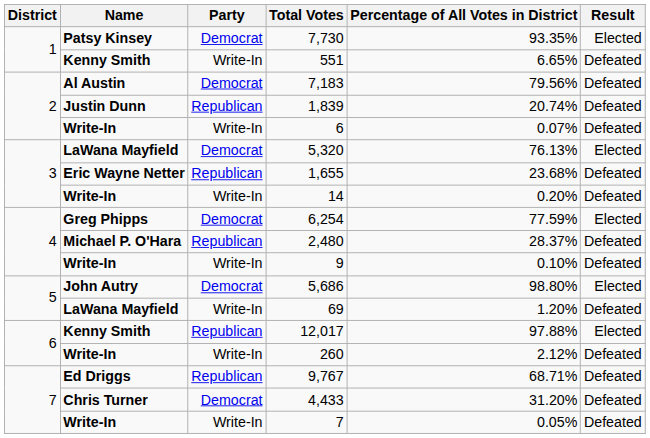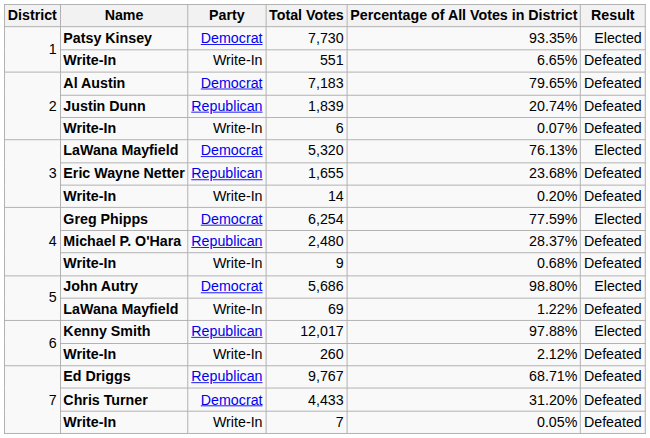 <table class="wikitable sortable" style="text-align:right;" border="1">
 <tr>
 <th scope="col">District</th>
 <th scope="col">Name</th>
 <th scope="col">Party</th>
 <th scope="col">Total Votes</th>
 <th scope="col">Percentage of All Votes in District</th>
 <th scope="col">Result</th>
 </tr>
 <tr>
 <td rowspan="2">1</td>
 <td align="left" data-sort-value="Kinsey, Patsy"><strong>Patsy Kinsey</strong></td>
 <td><a href='#'>Democrat</a></td>
 <td>7,730</td>
 <td>93.35%</td>
 <td>Elected</td>
 </tr>
 <tr>
-<td align="left" data-sort-value="Smith, Kenny"><strong>Kenny Smith</strong></td>
+<td align="left" data-sort-value="ZZ"><strong>Write-In</strong></td>
 <td>Write-In</td>
 <td>551</td>
 <td>6.65%</td>
 <td>Defeated</td>
 </tr>
 <tr>
 <td rowspan="3">2</td>
 <td align="left" data-sort-value="Austin, Al"><strong>Al Austin</strong></td>
 <td><a href='#'>Democrat</a></td>
 <td>7,183</td>
-<td>79.56%</td>
+<td>79.65%</td>
 <td>Defeated</td>
 </tr>
 <tr>
 <td align="left" data-sort-value="Dunn, Justin"><strong>Justin Dunn</strong></td>
 <td><a href='#'>Republican</a></td>
 <td>1,839</td>
 <td>20.74%</td>
 <td>Defeated</td>
 </tr>
 <tr>
 <td align="left" data-sort-value="ZZ"><strong>Write-In</strong></td>
 <td>Write-In</td>
 <td>6</td>
 <td>0.07%</td>
 <td>Defeated</td>
 </tr>
 <tr>
 <td rowspan="3">3</td>
 <td align="left" data-sort-value="Mayfield, LaWana"><strong>LaWana Mayfield</strong></td>
 <td><a href='#'>Democrat</a></td>
 <td>5,320</td>
 <td>76.13%</td>
 <td>Elected</td>
 </tr>
 <tr>
 <td align="left" data-sort-value="Netter, Eric Wayne"><strong>Eric Wayne Netter</strong></td>
 <td><a href='#'>Republican</a></td>
 <td>1,655</td>
 <td>23.68%</td>
 <td>Defeated</td>
 </tr>
 <tr>
 <td align="left" data-sort-value="ZZ"><strong>Write-In</strong></td>
 <td>Write-In</td>
 <td>14</td>
 <td>0.20%</td>
 <td>Defeated</td>
 </tr>
 <tr>
 <td rowspan="3">4</td>
 <td align="left" data-sort-value="Phipps, Greg"><strong>Greg Phipps</strong></td>
 <td><a href='#'>Democrat</a></td>
 <td>6,254</td>
 <td>77.59%</td>
 <td>Elected</td>
 </tr>
 <tr>
 <td align="left" data-sort-value="O'Hara, Michael"><strong>Michael P. O'Hara</strong></td>
 <td><a href='#'>Republican</a></td>
 <td>2,480</td>
 <td>28.37%</td>
 <td>Defeated</td>
 </tr>
 <tr>
 <td align="left" data-sort-value="ZZ"><strong>Write-In</strong></td>
 <td>Write-In</td>
 <td>9</td>
-<td>0.10%</td>
+<td>0.68%</td>
 <td>Defeated</td>
 </tr>
 <tr>
 <td rowspan="2">5</td>
 <td align="left" data-sort-value="Autry, John"><strong>John Autry</strong></td>
 <td><a href='#'>Democrat</a></td>
 <td>5,686</td>
 <td>98.80%</td>
 <td>Elected</td>
 </tr>
 <tr>
 <td align="left" data-sort-value="Mayfield, LaWana"><strong>LaWana Mayfield</strong></td>
 <td>Write-In</td>
 <td>69</td>
-<td>1.20%</td>
+<td>1.22%</td>
 <td>Defeated</td>
 </tr>
 <tr>
 <td rowspan="2">6</td>
 <td align="left" data-sort-value="Smith, Kenny"><strong>Kenny Smith</strong></td>
 <td><a href='#'>Republican</a></td>
 <td>12,017</td>
 <td>97.88%</td>
 <td>Elected</td>
 </tr>
 <tr>
 <td align="left" data-sort-value="ZZ"><strong>Write-In</strong></td>
 <td>Write-In</td>
 <td>260</td>
 <td>2.12%</td>
 <td>Defeated</td>
 </tr>
 <tr>
 <td rowspan="3">7</td>
 <td align="left" data-sort-value="Driggs, Ed"><strong>Ed Driggs</strong></td>
 <td><a href='#'>Republican</a></td>
 <td>9,767</td>
 <td>68.71%</td>
 <td>Defeated</td>
 </tr>
 <tr>
 <td align="left" data-sort-value="Turner, Chris"><strong>Chris Turner</strong></td>
 <td><a href='#'>Democrat</a></td>
 <td>4,433</td>
 <td>31.20%</td>
 <td>Defeated</td>
 </tr>
 <tr>
 <td align="left" data-sort-value="ZZ"><strong>Write-In</strong></td>
 <td>Write-In</td>
 <td>7</td>
 <td>0.05%</td>
 <td>Defeated</td>
 </tr>
 </table>
